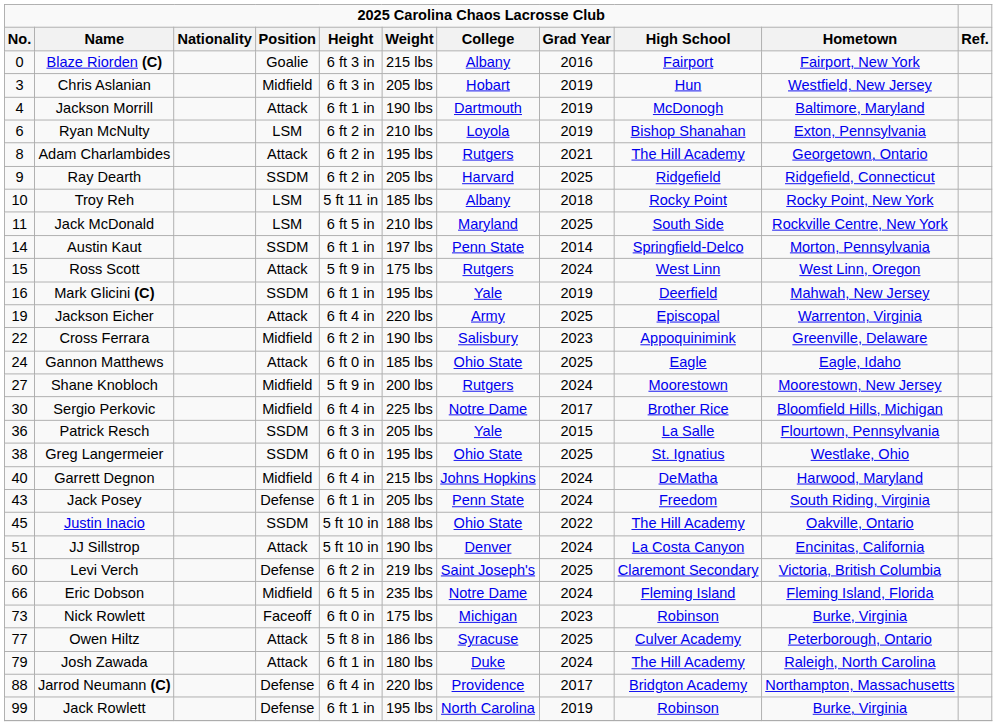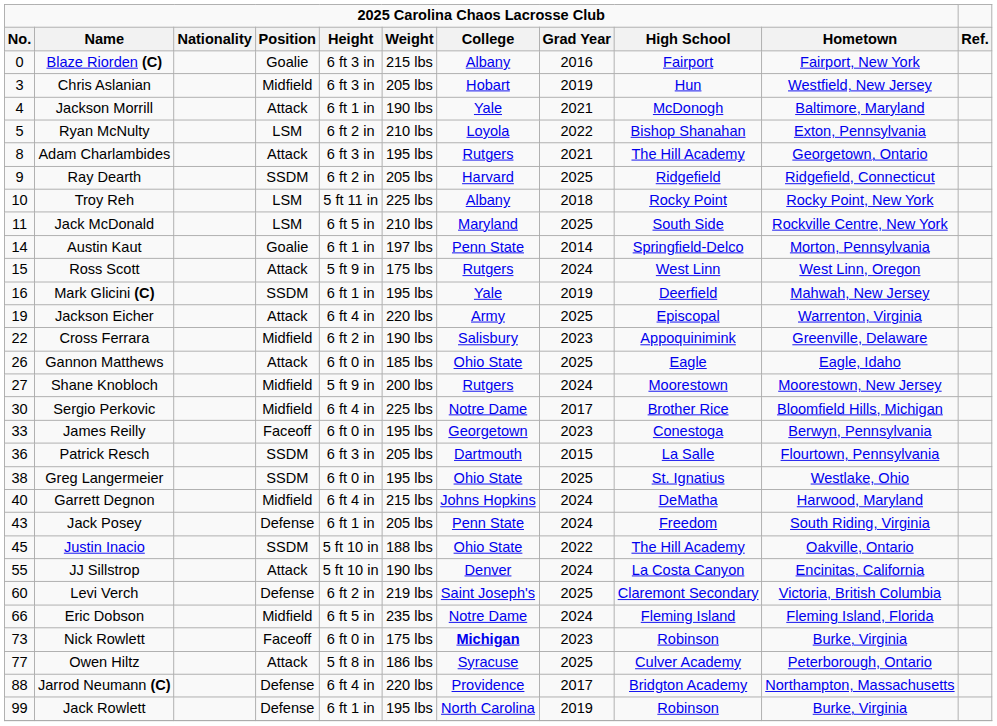 <table class="wikitable" style="text-align:center;">
 <tr>
 <td colspan="10"><strong>2025 Carolina Chaos Lacrosse Club</strong></td>
 </tr>
 <tr>
 <th>No.</th>
 <th>Name</th>
 <th>Nationality</th>
 <th>Position</th>
 <th>Height</th>
 <th>Weight</th>
 <th>College</th>
 <th>Grad Year</th>
 <th>High School</th>
 <th>Hometown</th>
 <th>Ref.</th>
 </tr>
 <tr>
 <td>0</td>
 <td><a href='#'>Blaze Riorden</a> <strong>(C)</strong></td>
 <td></td>
 <td>Goalie</td>
 <td>6 ft 3 in</td>
 <td>215 lbs</td>
 <td><a href='#'>Albany</a></td>
 <td>2016</td>
 <td><a href='#'>Fairport</a></td>
 <td><a href='#'>Fairport, New York</a></td>
 <td></td>
 </tr>
 <tr>
 <td>3</td>
 <td>Chris Aslanian</td>
 <td></td>
 <td>Midfield</td>
 <td>6 ft 3 in</td>
 <td>205 lbs</td>
 <td><a href='#'>Hobart</a></td>
 <td>2019</td>
 <td><a href='#'>Hun</a></td>
 <td><a href='#'>Westfield, New Jersey</a></td>
 <td></td>
 </tr>
 <tr>
 <td>4</td>
 <td>Jackson Morrill</td>
 <td></td>
 <td>Attack</td>
 <td>6 ft 1 in</td>
 <td>190 lbs</td>
-<td><a href='#'>Dartmouth</a></td>
-<td>2019</td>
+<td><a href='#'>Yale</a></td>
+<td>2021</td>
 <td><a href='#'>McDonogh</a></td>
 <td><a href='#'>Baltimore, Maryland</a></td>
 <td></td>
 </tr>
 <tr>
-<td>6</td>
+<td>5</td>
 <td>Ryan McNulty</td>
 <td></td>
 <td>LSM</td>
 <td>6 ft 2 in</td>
 <td>210 lbs</td>
 <td><a href='#'>Loyola</a></td>
-<td>2019</td>
+<td>2022</td>
 <td><a href='#'>Bishop Shanahan</a></td>
 <td><a href='#'>Exton, Pennsylvania</a></td>
 <td></td>
 </tr>
 <tr>
 <td>8</td>
 <td>Adam Charlambides</td>
 <td></td>
 <td>Attack</td>
-<td>6 ft 2 in</td>
+<td>6 ft 3 in</td>
 <td>195 lbs</td>
 <td><a href='#'>Rutgers</a></td>
 <td>2021</td>
 <td><a href='#'>The Hill Academy</a></td>
 <td><a href='#'>Georgetown, Ontario</a></td>
 <td></td>
 </tr>
 <tr>
 <td>9</td>
 <td>Ray Dearth</td>
 <td></td>
 <td>SSDM</td>
 <td>6 ft 2 in</td>
 <td>205 lbs</td>
 <td><a href='#'>Harvard</a></td>
 <td>2025</td>
 <td><a href='#'>Ridgefield</a></td>
 <td><a href='#'>Ridgefield, Connecticut</a></td>
 <td></td>
 </tr>
 <tr>
 <td>10</td>
 <td>Troy Reh</td>
 <td></td>
 <td>LSM</td>
 <td>5 ft 11 in</td>
-<td>185 lbs</td>
+<td>225 lbs</td>
 <td><a href='#'>Albany</a></td>
 <td>2018</td>
 <td><a href='#'>Rocky Point</a></td>
 <td><a href='#'>Rocky Point, New York</a></td>
 <td></td>
 </tr>
 <tr>
 <td>11</td>
 <td>Jack McDonald</td>
 <td></td>
 <td>LSM</td>
 <td>6 ft 5 in</td>
 <td>210 lbs</td>
 <td><a href='#'>Maryland</a></td>
 <td>2025</td>
 <td><a href='#'>South Side</a></td>
 <td><a href='#'>Rockville Centre, New York</a></td>
 <td></td>
 </tr>
 <tr>
 <td>14</td>
 <td>Austin Kaut</td>
 <td></td>
-<td>SSDM</td>
+<td>Goalie</td>
 <td>6 ft 1 in</td>
 <td>197 lbs</td>
 <td><a href='#'>Penn State</a></td>
 <td>2014</td>
 <td><a href='#'>Springfield-Delco</a></td>
 <td><a href='#'>Morton, Pennsylvania</a></td>
 <td></td>
 </tr>
 <tr>
 <td>15</td>
 <td>Ross Scott</td>
 <td></td>
 <td>Attack</td>
 <td>5 ft 9 in</td>
 <td>175 lbs</td>
 <td><a href='#'>Rutgers</a></td>
 <td>2024</td>
 <td><a href='#'>West Linn</a></td>
 <td><a href='#'>West Linn, Oregon</a></td>
 <td></td>
 </tr>
 <tr>
 <td>16</td>
 <td>Mark Glicini <strong>(C)</strong></td>
 <td></td>
 <td>SSDM</td>
 <td>6 ft 1 in</td>
 <td>195 lbs</td>
 <td><a href='#'>Yale</a></td>
 <td>2019</td>
 <td><a href='#'>Deerfield</a></td>
 <td><a href='#'>Mahwah, New Jersey</a></td>
 <td><br></td>
 </tr>
 <tr>
 <td>19</td>
 <td>Jackson Eicher</td>
 <td></td>
 <td>Attack</td>
 <td>6 ft 4 in</td>
 <td>220 lbs</td>
 <td><a href='#'>Army</a></td>
 <td>2025</td>
 <td><a href='#'>Episcopal</a></td>
 <td><a href='#'>Warrenton, Virginia</a></td>
 <td></td>
 </tr>
 <tr>
 <td>22</td>
 <td>Cross Ferrara</td>
 <td></td>
 <td>Midfield</td>
 <td>6 ft 2 in</td>
 <td>190 lbs</td>
 <td><a href='#'>Salisbury</a></td>
 <td>2023</td>
 <td><a href='#'>Appoquinimink</a></td>
 <td><a href='#'>Greenville, Delaware</a></td>
 <td></td>
 </tr>
 <tr>
-<td>24</td>
+<td>26</td>
 <td>Gannon Matthews</td>
 <td></td>
 <td>Attack</td>
 <td>6 ft 0 in</td>
 <td>185 lbs</td>
 <td><a href='#'>Ohio State</a></td>
 <td>2025</td>
 <td><a href='#'>Eagle</a></td>
 <td><a href='#'>Eagle, Idaho</a></td>
 <td></td>
 </tr>
 <tr>
 <td>27</td>
 <td>Shane Knobloch</td>
 <td></td>
 <td>Midfield</td>
 <td>5 ft 9 in</td>
 <td>200 lbs</td>
 <td><a href='#'>Rutgers</a></td>
 <td>2024</td>
 <td><a href='#'>Moorestown</a></td>
 <td><a href='#'>Moorestown, New Jersey</a></td>
 <td></td>
 </tr>
 <tr>
 <td>30</td>
 <td>Sergio Perkovic</td>
 <td></td>
 <td>Midfield</td>
 <td>6 ft 4 in</td>
 <td>225 lbs</td>
 <td><a href='#'>Notre Dame</a></td>
 <td>2017</td>
 <td><a href='#'>Brother Rice</a></td>
 <td><a href='#'>Bloomfield Hills, Michigan</a></td>
 <td></td>
 </tr>
 <tr>
+<td>33</td>
+<td>James Reilly</td>
+<td></td>
+<td>Faceoff</td>
+<td>6 ft 0 in</td>
+<td>195 lbs</td>
+<td><a href='#'>Georgetown</a></td>
+<td>2023</td>
+<td><a href='#'>Conestoga</a></td>
+<td><a href='#'>Berwyn, Pennsylvania</a></td>
+<td></td>
+</tr>
+<tr>
 <td>36</td>
 <td>Patrick Resch</td>
 <td></td>
 <td>SSDM</td>
 <td>6 ft 3 in</td>
 <td>205 lbs</td>
-<td><a href='#'>Yale</a></td>
+<td><a href='#'>Dartmouth</a></td>
 <td>2015</td>
 <td><a href='#'>La Salle</a></td>
 <td><a href='#'>Flourtown, Pennsylvania</a></td>
 <td><br></td>
 </tr>
 <tr>
 <td>38</td>
 <td>Greg Langermeier</td>
 <td></td>
 <td>SSDM</td>
 <td>6 ft 0 in</td>
 <td>195 lbs</td>
 <td><a href='#'>Ohio State</a></td>
 <td>2025</td>
 <td><a href='#'>St. Ignatius</a></td>
 <td><a href='#'>Westlake, Ohio</a></td>
 <td></td>
 </tr>
 <tr>
 <td>40</td>
 <td>Garrett Degnon</td>
 <td></td>
 <td>Midfield</td>
 <td>6 ft 4 in</td>
 <td>215 lbs</td>
 <td><a href='#'>Johns Hopkins</a></td>
 <td>2024</td>
 <td><a href='#'>DeMatha</a></td>
 <td><a href='#'>Harwood, Maryland</a></td>
 <td></td>
 </tr>
 <tr>
 <td>43</td>
 <td>Jack Posey</td>
 <td></td>
 <td>Defense</td>
 <td>6 ft 1 in</td>
 <td>205 lbs</td>
 <td><a href='#'>Penn State</a></td>
 <td>2024</td>
 <td><a href='#'>Freedom</a></td>
 <td><a href='#'>South Riding, Virginia</a></td>
 <td></td>
 </tr>
 <tr>
 <td>45</td>
 <td><a href='#'>Justin Inacio</a></td>
 <td></td>
 <td>SSDM</td>
 <td>5 ft 10 in</td>
 <td>188 lbs</td>
 <td><a href='#'>Ohio State</a></td>
 <td>2022</td>
 <td><a href='#'>The Hill Academy</a></td>
 <td><a href='#'>Oakville, Ontario</a></td>
 <td></td>
 </tr>
 <tr>
-<td>51</td>
+<td>55</td>
 <td>JJ Sillstrop</td>
 <td></td>
 <td>Attack</td>
 <td>5 ft 10 in</td>
 <td>190 lbs</td>
 <td><a href='#'>Denver</a></td>
 <td>2024</td>
 <td><a href='#'>La Costa Canyon</a></td>
 <td><a href='#'>Encinitas, California</a></td>
 <td></td>
 </tr>
 <tr>
 <td>60</td>
 <td>Levi Verch</td>
 <td></td>
 <td>Defense</td>
 <td>6 ft 2 in</td>
 <td>219 lbs</td>
 <td><a href='#'>Saint Joseph's</a></td>
 <td>2025</td>
 <td><a href='#'>Claremont Secondary</a></td>
 <td><a href='#'>Victoria, British Columbia</a></td>
 <td></td>
 </tr>
 <tr>
 <td>66</td>
 <td>Eric Dobson</td>
 <td></td>
 <td>Midfield</td>
 <td>6 ft 5 in</td>
 <td>235 lbs</td>
 <td><a href='#'>Notre Dame</a></td>
 <td>2024</td>
 <td><a href='#'>Fleming Island</a></td>
 <td><a href='#'>Fleming Island, Florida</a></td>
 <td></td>
 </tr>
 <tr>
 <td>73</td>
 <td>Nick Rowlett</td>
 <td></td>
 <td>Faceoff</td>
 <td>6 ft 0 in</td>
 <td>175 lbs</td>
-<td><a href='#'>Michigan</a></td>
+<td><strong><a href='#'>Michigan</a></strong></td>
 <td>2023</td>
 <td><a href='#'>Robinson</a></td>
 <td><a href='#'>Burke, Virginia</a></td>
 <td></td>
 </tr>
 <tr>
 <td>77</td>
 <td>Owen Hiltz</td>
 <td></td>
 <td>Attack</td>
 <td>5 ft 8 in</td>
 <td>186 lbs</td>
 <td><a href='#'>Syracuse</a></td>
 <td>2025</td>
 <td><a href='#'>Culver Academy</a></td>
 <td><a href='#'>Peterborough, Ontario</a></td>
-<td></td>
-</tr>
-<tr>
-<td>79</td>
-<td>Josh Zawada</td>
-<td></td>
-<td>Attack</td>
-<td>6 ft 1 in</td>
-<td>180 lbs</td>
-<td><a href='#'>Duke</a></td>
-<td>2024</td>
-<td><a href='#'>The Hill Academy</a></td>
-<td><a href='#'>Raleigh, North Carolina</a></td>
 <td></td>
 </tr>
 <tr>
 <td>88</td>
 <td>Jarrod Neumann <strong>(C)</strong></td>
 <td></td>
 <td>Defense</td>
 <td>6 ft 4 in</td>
 <td>220 lbs</td>
 <td><a href='#'>Providence</a></td>
 <td>2017</td>
 <td><a href='#'>Bridgton Academy</a></td>
 <td><a href='#'>Northampton, Massachusetts</a></td>
 <td><br></td>
 </tr>
 <tr>
 <td>99</td>
 <td>Jack Rowlett</td>
 <td></td>
 <td>Defense</td>
 <td>6 ft 1 in</td>
 <td>195 lbs</td>
 <td><a href='#'>North Carolina</a></td>
 <td>2019</td>
 <td><a href='#'>Robinson</a></td>
 <td><a href='#'>Burke, Virginia</a></td>
 <td><br></td>
 </tr>
 <tr>
 </tr>
 </table>
